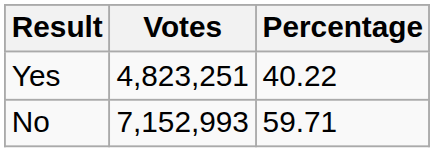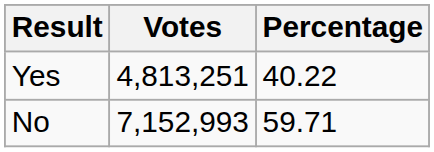 <table class="wikitable">
 <tr>
 <th>Result</th>
 <th>Votes</th>
 <th>Percentage</th>
 </tr>
 <tr>
 <td>Yes</td>
-<td>4,823,251</td>
+<td>4,813,251</td>
 <td>40.22</td>
 </tr>
 <tr>
 <td>No</td>
 <td>7,152,993</td>
 <td>59.71</td>
 </tr>
 </table>
